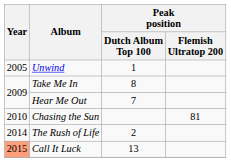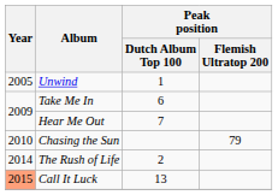 <table class="wikitable">
 <tr>
 <th align="center" rowspan="2">Year</th>
 <th align="center" rowspan="2">Album</th>
 <th align="center" colspan="2">Peak <br>position</th>
 </tr>
 <tr>
 <th>Dutch Album <br>Top 100</th>
 <th>Flemish<br> Ultratop 200</th>
 </tr>
 <tr>
 <td align="left" rowspan="1">2005</td>
 <td align="left" valign="top"><em><a href='#'>Unwind</a></em></td>
 <td align="center" valign="top">1</td>
 <td align="center" valign="top"></td>
 </tr>
 <tr>
 <td align="left" rowspan="2">2009</td>
 <td align="left" valign="top"><em>Take Me In</em></td>
-<td align="center" valign="top">8</td>
+<td align="center" valign="top">6</td>
 <td align="center" valign="top"></td>
 </tr>
 <tr>
 <td align="left" valign="top"><em>Hear Me Out</em></td>
 <td align="center" valign="top">7</td>
 <td align="center" valign="top"></td>
 </tr>
 <tr>
 <td align="left" rowspan="1">2010</td>
 <td align="left" valign="top"><em>Chasing the Sun</em></td>
 <td align="center" valign="top"></td>
-<td align="center" valign="top">81</td>
+<td align="center" valign="top">79</td>
 </tr>
 <tr>
 <td align="left" rowspan="1">2014</td>
 <td align="left" valign="top"><em>The Rush of Life</em></td>
 <td align="center" valign="top">2</td>
 <td align="center" valign="top"></td>
 </tr>
 <tr>
 <td align="left" style="background: lightsalmon;">2015</td>
 <td align="left" valign="top"><em>Call It Luck</em></td>
 <td align="center" valign="top">13</td>
 <td align="center" valign="top"></td>
 </tr>
 <tr>
 </tr>
 </table>
